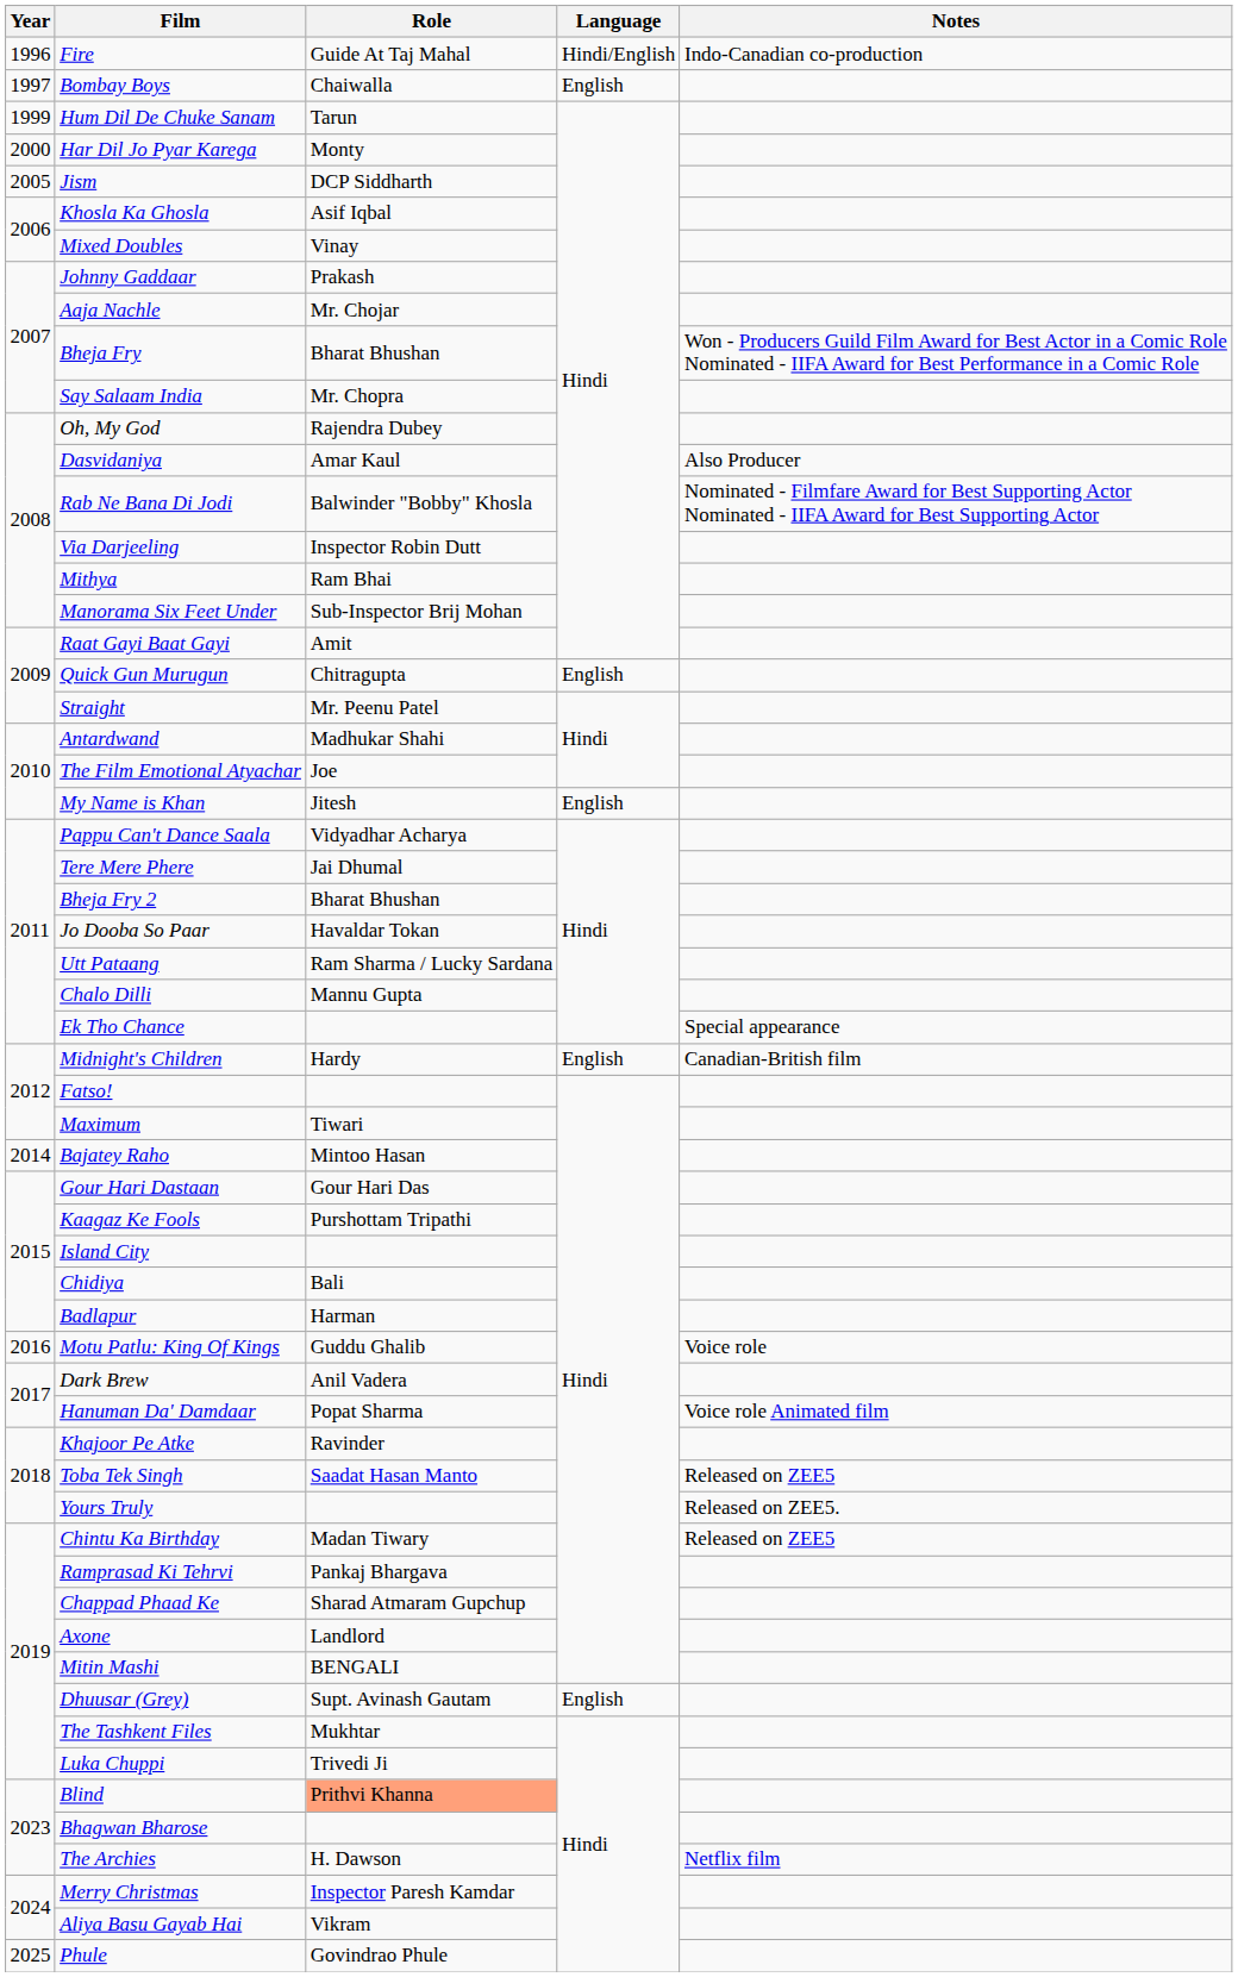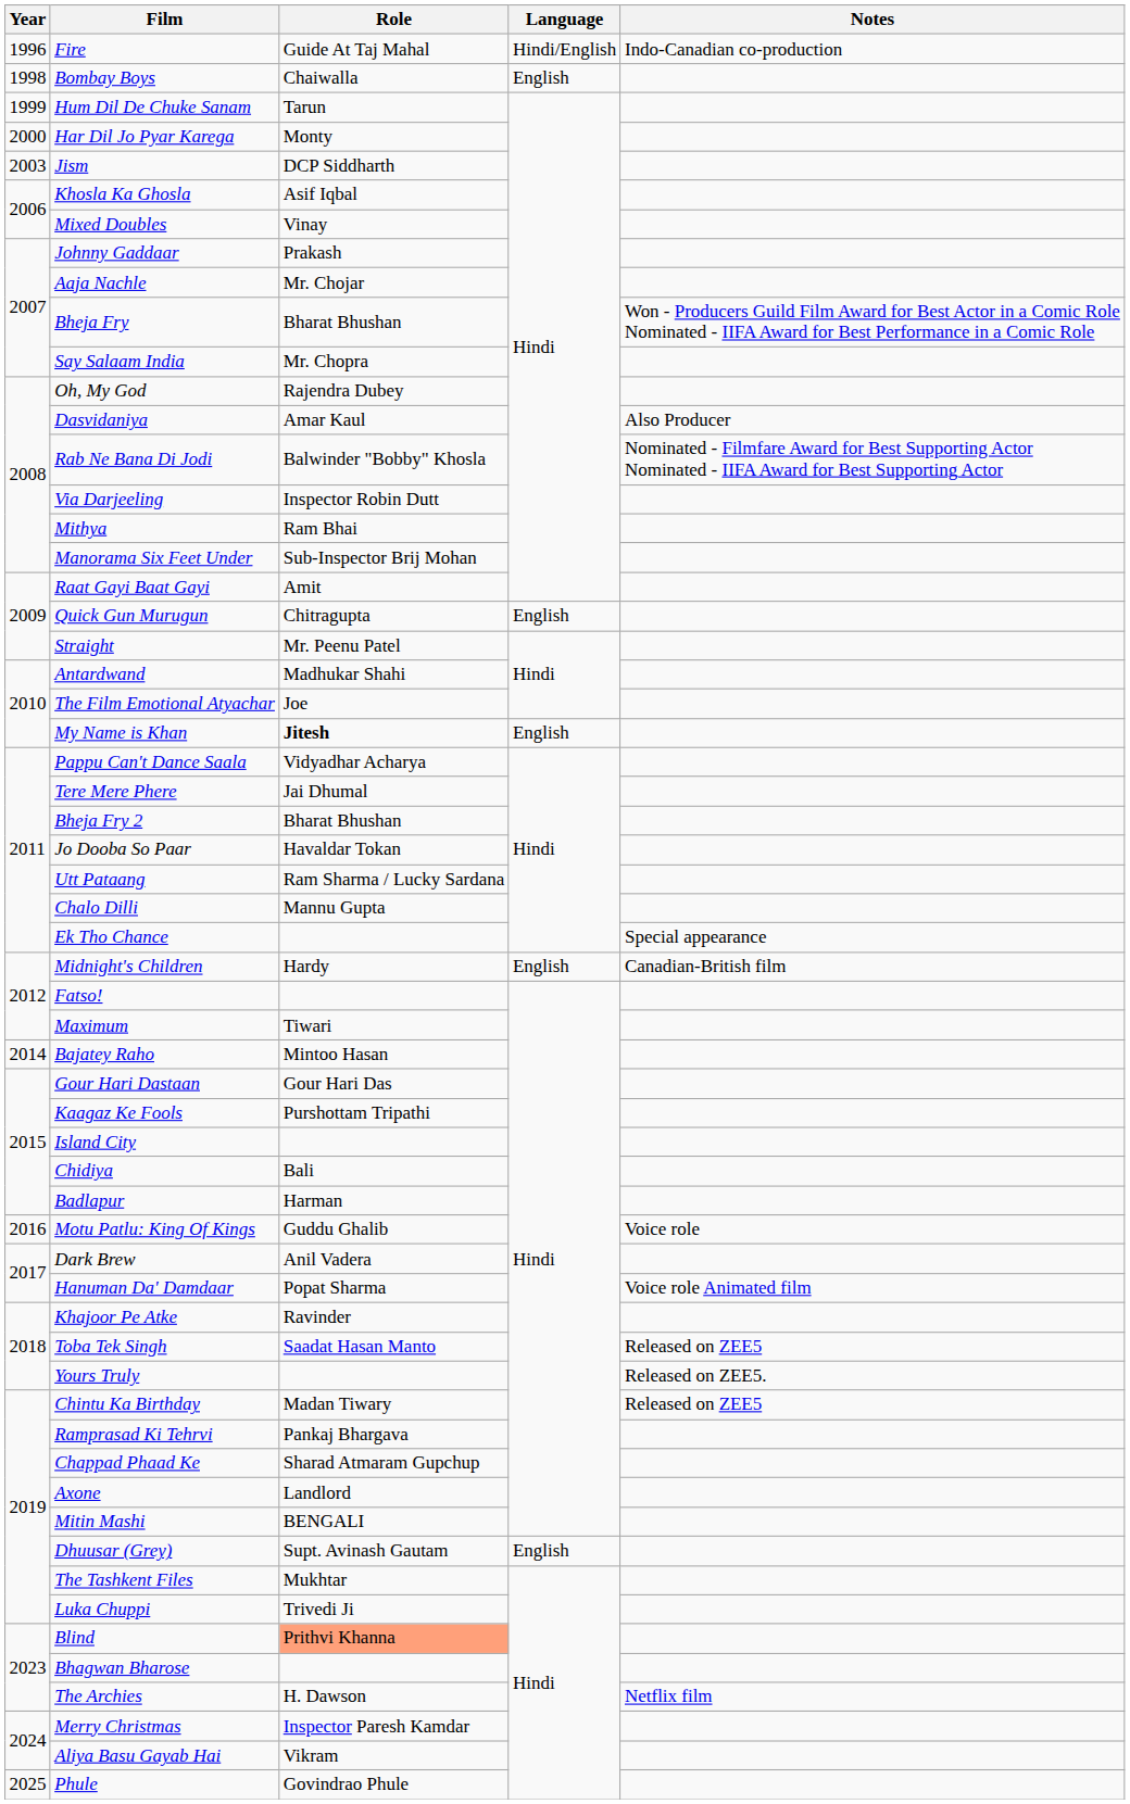 <table class="wikitable sortable">
 <tr>
 <th>Year</th>
 <th>Film</th>
 <th>Role</th>
 <th>Language</th>
 <th>Notes</th>
 </tr>
 <tr>
 <td rowspan="1">1996</td>
 <td><em><a href='#'>Fire</a></em></td>
 <td>Guide At Taj Mahal</td>
 <td>Hindi/English</td>
 <td>Indo-Canadian co-production</td>
 </tr>
 <tr>
-<td rowspan="1">1997</td>
+<td rowspan="1">1998</td>
 <td><em><a href='#'>Bombay Boys</a></em></td>
 <td>Chaiwalla</td>
 <td>English</td>
 <td></td>
 </tr>
 <tr>
 <td>1999</td>
 <td><em><a href='#'>Hum Dil De Chuke Sanam</a></em></td>
 <td>Tarun</td>
 <td rowspan="16">Hindi</td>
 <td></td>
 </tr>
 <tr>
 <td>2000</td>
 <td><em><a href='#'>Har Dil Jo Pyar Karega</a></em></td>
 <td>Monty</td>
 <td></td>
 </tr>
 <tr>
-<td>2005</td>
+<td>2003</td>
 <td><em><a href='#'>Jism</a></em></td>
 <td>DCP Siddharth</td>
 <td></td>
 </tr>
 <tr>
 <td rowspan="2">2006</td>
 <td><em><a href='#'>Khosla Ka Ghosla</a></em></td>
 <td>Asif Iqbal</td>
 <td></td>
 </tr>
 <tr>
 <td><em><a href='#'>Mixed Doubles</a></em></td>
 <td>Vinay</td>
 <td></td>
 </tr>
 <tr>
 <td rowspan="4">2007</td>
 <td><em><a href='#'>Johnny Gaddaar</a></em></td>
 <td>Prakash</td>
 <td></td>
 </tr>
 <tr>
 <td><em><a href='#'>Aaja Nachle</a></em></td>
 <td>Mr. Chojar</td>
 <td></td>
 </tr>
 <tr>
 <td><em><a href='#'>Bheja Fry</a></em></td>
 <td>Bharat Bhushan</td>
 <td>Won - <a href='#'>Producers Guild Film Award for Best Actor in a Comic Role</a><br>Nominated - <a href='#'>IIFA Award for Best Performance in a Comic Role</a></td>
 </tr>
 <tr>
 <td><em><a href='#'>Say Salaam India</a></em></td>
 <td>Mr. Chopra</td>
 <td></td>
 </tr>
 <tr>
 <td rowspan="6">2008</td>
 <td><em>Oh, My God</em></td>
 <td>Rajendra Dubey</td>
 <td></td>
 </tr>
 <tr>
 <td><em><a href='#'>Dasvidaniya</a></em></td>
 <td>Amar Kaul</td>
 <td>Also Producer</td>
 </tr>
 <tr>
 <td><em><a href='#'>Rab Ne Bana Di Jodi</a></em></td>
 <td>Balwinder "Bobby" Khosla</td>
 <td>Nominated - <a href='#'>Filmfare Award for Best Supporting Actor</a><br>Nominated - <a href='#'>IIFA Award for Best Supporting Actor</a></td>
 </tr>
 <tr>
 <td><em><a href='#'>Via Darjeeling</a></em></td>
 <td>Inspector Robin Dutt</td>
 <td></td>
 </tr>
 <tr>
 <td><em><a href='#'>Mithya</a></em></td>
 <td>Ram Bhai</td>
 <td></td>
 </tr>
 <tr>
 <td><em><a href='#'>Manorama Six Feet Under</a></em></td>
 <td>Sub-Inspector Brij Mohan</td>
 <td></td>
 </tr>
 <tr>
 <td rowspan="3">2009</td>
 <td><em><a href='#'>Raat Gayi Baat Gayi</a></em></td>
 <td>Amit</td>
 <td></td>
 </tr>
 <tr>
 <td><em><a href='#'>Quick Gun Murugun</a></em></td>
 <td>Chitragupta</td>
 <td>English</td>
 <td></td>
 </tr>
 <tr>
 <td><em><a href='#'>Straight</a></em></td>
 <td>Mr. Peenu Patel</td>
 <td rowspan="3">Hindi</td>
 <td></td>
 </tr>
 <tr>
 <td rowspan="3">2010</td>
 <td><em><a href='#'>Antardwand</a></em></td>
 <td>Madhukar Shahi</td>
 <td></td>
 </tr>
 <tr>
 <td><em><a href='#'>The Film Emotional Atyachar</a></em></td>
 <td>Joe</td>
 <td></td>
 </tr>
 <tr>
 <td><em><a href='#'>My Name is Khan</a></em></td>
-<td>Jitesh</td>
+<td><strong>Jitesh</strong></td>
 <td>English</td>
 <td></td>
 </tr>
 <tr>
 <td rowspan="7">2011</td>
 <td><em><a href='#'>Pappu Can't Dance Saala</a></em></td>
 <td>Vidyadhar Acharya</td>
 <td rowspan="7">Hindi</td>
 <td></td>
 </tr>
 <tr>
 <td><em><a href='#'>Tere Mere Phere</a></em></td>
 <td>Jai Dhumal</td>
 <td></td>
 </tr>
 <tr>
 <td><em><a href='#'>Bheja Fry 2</a></em></td>
 <td>Bharat Bhushan</td>
 <td></td>
 </tr>
 <tr>
 <td><em>Jo Dooba So Paar</em></td>
 <td>Havaldar Tokan</td>
 <td></td>
 </tr>
 <tr>
 <td><em><a href='#'>Utt Pataang</a></em></td>
 <td>Ram Sharma / Lucky Sardana</td>
 <td></td>
 </tr>
 <tr>
 <td><em><a href='#'>Chalo Dilli</a></em></td>
 <td>Mannu Gupta</td>
 <td></td>
 </tr>
 <tr>
 <td><em><a href='#'>Ek Tho Chance</a></em></td>
 <td></td>
 <td>Special appearance</td>
 </tr>
 <tr>
 <td rowspan="3">2012</td>
 <td><em><a href='#'>Midnight's Children</a></em></td>
 <td>Hardy</td>
 <td>English</td>
 <td>Canadian-British film</td>
 </tr>
 <tr>
 <td><em><a href='#'>Fatso!</a></em></td>
 <td></td>
 <td rowspan="19">Hindi</td>
 <td></td>
 </tr>
 <tr>
 <td><em><a href='#'>Maximum</a></em></td>
 <td>Tiwari</td>
 <td></td>
 </tr>
 <tr>
 <td>2014</td>
 <td><em><a href='#'>Bajatey Raho</a></em></td>
 <td>Mintoo Hasan</td>
 <td></td>
 </tr>
 <tr>
 <td rowspan="5">2015</td>
 <td><em><a href='#'>Gour Hari Dastaan</a></em></td>
 <td>Gour Hari Das</td>
 <td></td>
 </tr>
 <tr>
 <td><em><a href='#'>Kaagaz Ke Fools</a></em></td>
 <td>Purshottam Tripathi</td>
 <td></td>
 </tr>
 <tr>
 <td><em><a href='#'>Island City</a></em></td>
 <td></td>
 <td></td>
 </tr>
 <tr>
 <td><em><a href='#'>Chidiya</a></em></td>
 <td>Bali</td>
 <td></td>
 </tr>
 <tr>
 <td><em><a href='#'>Badlapur</a></em></td>
 <td>Harman</td>
 <td></td>
 </tr>
 <tr>
 <td>2016</td>
 <td><em><a href='#'>Motu Patlu: King Of Kings</a></em></td>
 <td>Guddu Ghalib</td>
 <td>Voice role</td>
 </tr>
 <tr>
 <td rowspan="2">2017</td>
 <td><em>Dark Brew</em></td>
 <td>Anil Vadera</td>
 <td></td>
 </tr>
 <tr>
 <td><em><a href='#'>Hanuman Da' Damdaar</a></em></td>
 <td>Popat Sharma</td>
 <td rowspan="1">Voice role <a href='#'>Animated film</a></td>
 </tr>
 <tr>
 <td rowspan="3">2018</td>
 <td><em><a href='#'>Khajoor Pe Atke</a></em></td>
 <td>Ravinder</td>
 <td></td>
 </tr>
 <tr>
 <td><em><a href='#'>Toba Tek Singh</a></em></td>
 <td><a href='#'>Saadat Hasan Manto</a></td>
 <td>Released on <a href='#'>ZEE5</a></td>
 </tr>
 <tr>
 <td><em><a href='#'>Yours Truly</a></em></td>
 <td></td>
 <td>Released on ZEE5.</td>
 </tr>
 <tr>
 <td rowspan="8">2019</td>
 <td><em><a href='#'>Chintu Ka Birthday</a></em></td>
 <td>Madan Tiwary</td>
 <td>Released on <a href='#'>ZEE5</a></td>
 </tr>
 <tr>
 <td><em><a href='#'>Ramprasad Ki Tehrvi</a></em></td>
 <td>Pankaj Bhargava</td>
 <td></td>
 </tr>
 <tr>
 <td><em><a href='#'>Chappad Phaad Ke</a></em></td>
 <td>Sharad Atmaram Gupchup</td>
 <td></td>
 </tr>
 <tr>
 <td><em><a href='#'>Axone</a></em></td>
 <td>Landlord</td>
 <td></td>
 </tr>
 <tr>
 <td><em><a href='#'>Mitin Mashi</a></em></td>
 <td>BENGALI</td>
 <td></td>
 </tr>
 <tr>
 <td><em><a href='#'>Dhuusar (Grey)</a></em></td>
 <td>Supt. Avinash Gautam</td>
 <td>English</td>
 <td></td>
 </tr>
 <tr>
 <td><em><a href='#'>The Tashkent Files</a></em></td>
 <td>Mukhtar</td>
 <td rowspan="8">Hindi</td>
 <td></td>
 </tr>
 <tr>
 <td><em><a href='#'>Luka Chuppi</a></em></td>
 <td>Trivedi Ji</td>
 <td></td>
 </tr>
 <tr>
 <td rowspan="3">2023</td>
 <td><em><a href='#'>Blind</a></em></td>
 <td style="background: lightsalmon;">Prithvi Khanna</td>
 <td></td>
 </tr>
 <tr>
 <td><em><a href='#'>Bhagwan Bharose</a></em></td>
 <td></td>
 <td></td>
 </tr>
 <tr>
 <td><em><a href='#'>The Archies</a></em></td>
 <td>H. Dawson</td>
 <td><a href='#'>Netflix film</a></td>
 </tr>
 <tr>
 <td rowspan="2">2024</td>
 <td><em><a href='#'>Merry Christmas</a></em></td>
 <td><a href='#'>Inspector</a> Paresh Kamdar</td>
 <td></td>
 </tr>
 <tr>
 <td><em><a href='#'>Aliya Basu Gayab Hai</a></em></td>
 <td>Vikram</td>
 </tr>
 <tr>
 <td>2025</td>
 <td><em><a href='#'>Phule</a></em></td>
 <td>Govindrao Phule</td>
 <td></td>
 </tr>
 </table>
